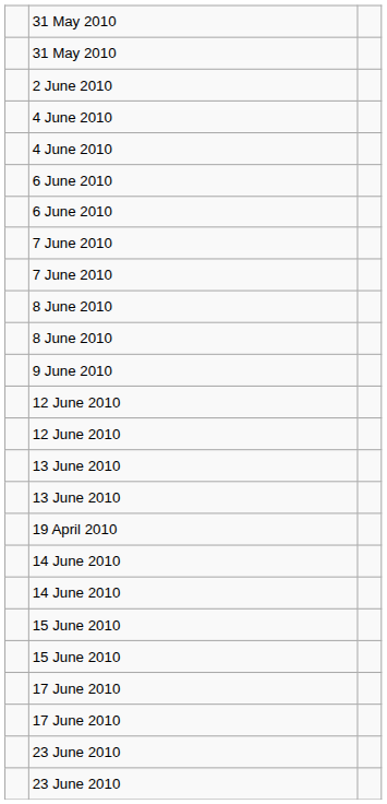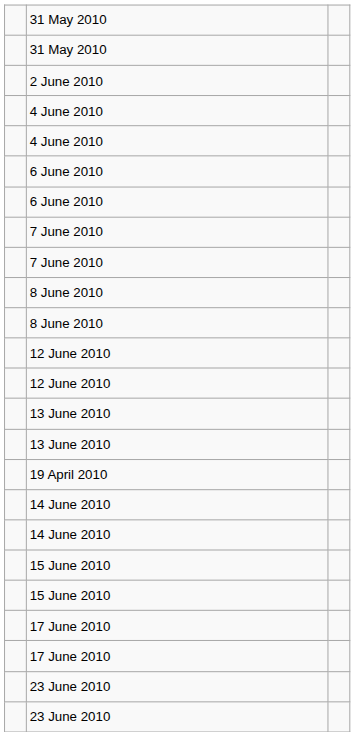 <table class="wikitable" style="font-size: 80%; float: left; width: 26em; margin-right: 1em; height: 700px">
 <tr>
 <td></td>
 <td>31 May 2010</td>
 <td></td>
 </tr>
 <tr>
 <td></td>
 <td>31 May 2010</td>
 <td></td>
 </tr>
 <tr>
 <td></td>
 <td>2 June 2010</td>
 <td></td>
 </tr>
 <tr>
 <td></td>
 <td>4 June 2010</td>
 <td></td>
 </tr>
 <tr>
 <td></td>
 <td>4 June 2010</td>
 <td></td>
 </tr>
 <tr>
 <td></td>
 <td>6 June 2010</td>
 <td></td>
 </tr>
 <tr>
 <td></td>
 <td>6 June 2010</td>
 <td></td>
 </tr>
 <tr>
 <td></td>
 <td>7 June 2010</td>
 <td></td>
 </tr>
 <tr>
 <td></td>
 <td>7 June 2010</td>
 <td></td>
 </tr>
 <tr>
 <td></td>
 <td>8 June 2010</td>
 <td></td>
 </tr>
 <tr>
 <td></td>
 <td>8 June 2010</td>
-<td></td>
-</tr>
-<tr>
-<td></td>
-<td>9 June 2010</td>
 <td></td>
 </tr>
 <tr>
 <td></td>
 <td>12 June 2010</td>
 <td></td>
 </tr>
 <tr>
 <td></td>
 <td>12 June 2010</td>
 <td></td>
 </tr>
 <tr>
 <td></td>
 <td>13 June 2010</td>
 <td></td>
 </tr>
 <tr>
 <td></td>
 <td>13 June 2010</td>
 <td></td>
 </tr>
 <tr>
 <td></td>
 <td>19 April 2010</td>
 <td></td>
 </tr>
 <tr>
 <td></td>
 <td>14 June 2010</td>
 <td></td>
 </tr>
 <tr>
 <td></td>
 <td>14 June 2010</td>
 <td></td>
 </tr>
 <tr>
 <td></td>
 <td>15 June 2010</td>
 <td></td>
 </tr>
 <tr>
 <td></td>
 <td>15 June 2010</td>
 <td></td>
 </tr>
 <tr>
 <td></td>
 <td>17 June 2010</td>
 <td></td>
 </tr>
 <tr>
 <td></td>
 <td>17 June 2010</td>
 <td></td>
 </tr>
 <tr>
 <td></td>
 <td>23 June 2010</td>
 <td></td>
 </tr>
 <tr>
 <td></td>
 <td>23 June 2010</td>
 <td></td>
 </tr>
 </table>
